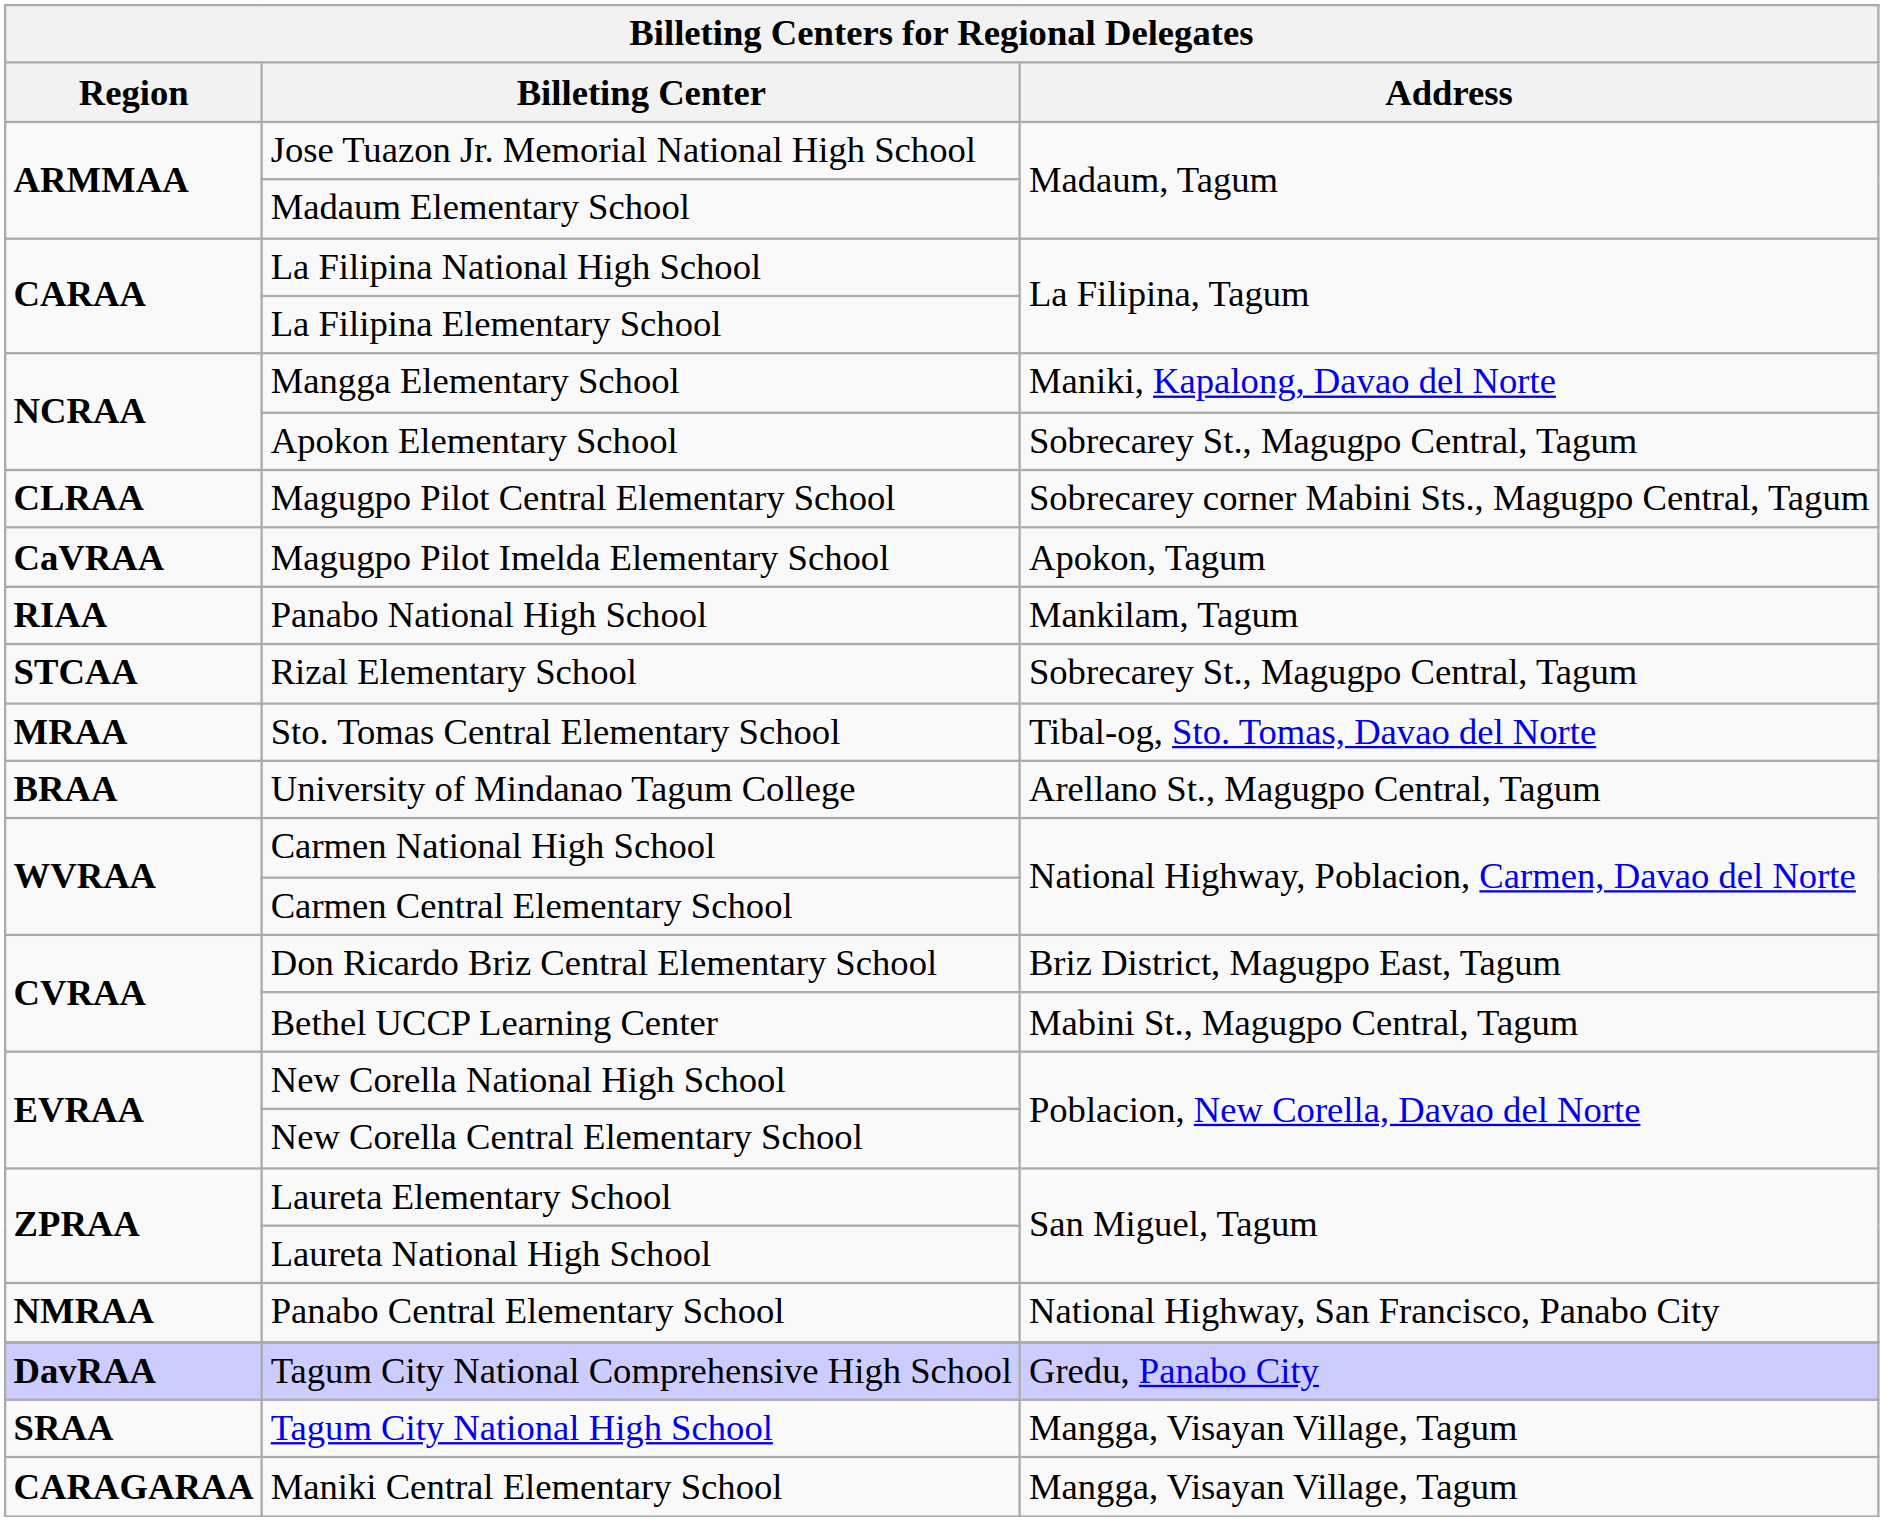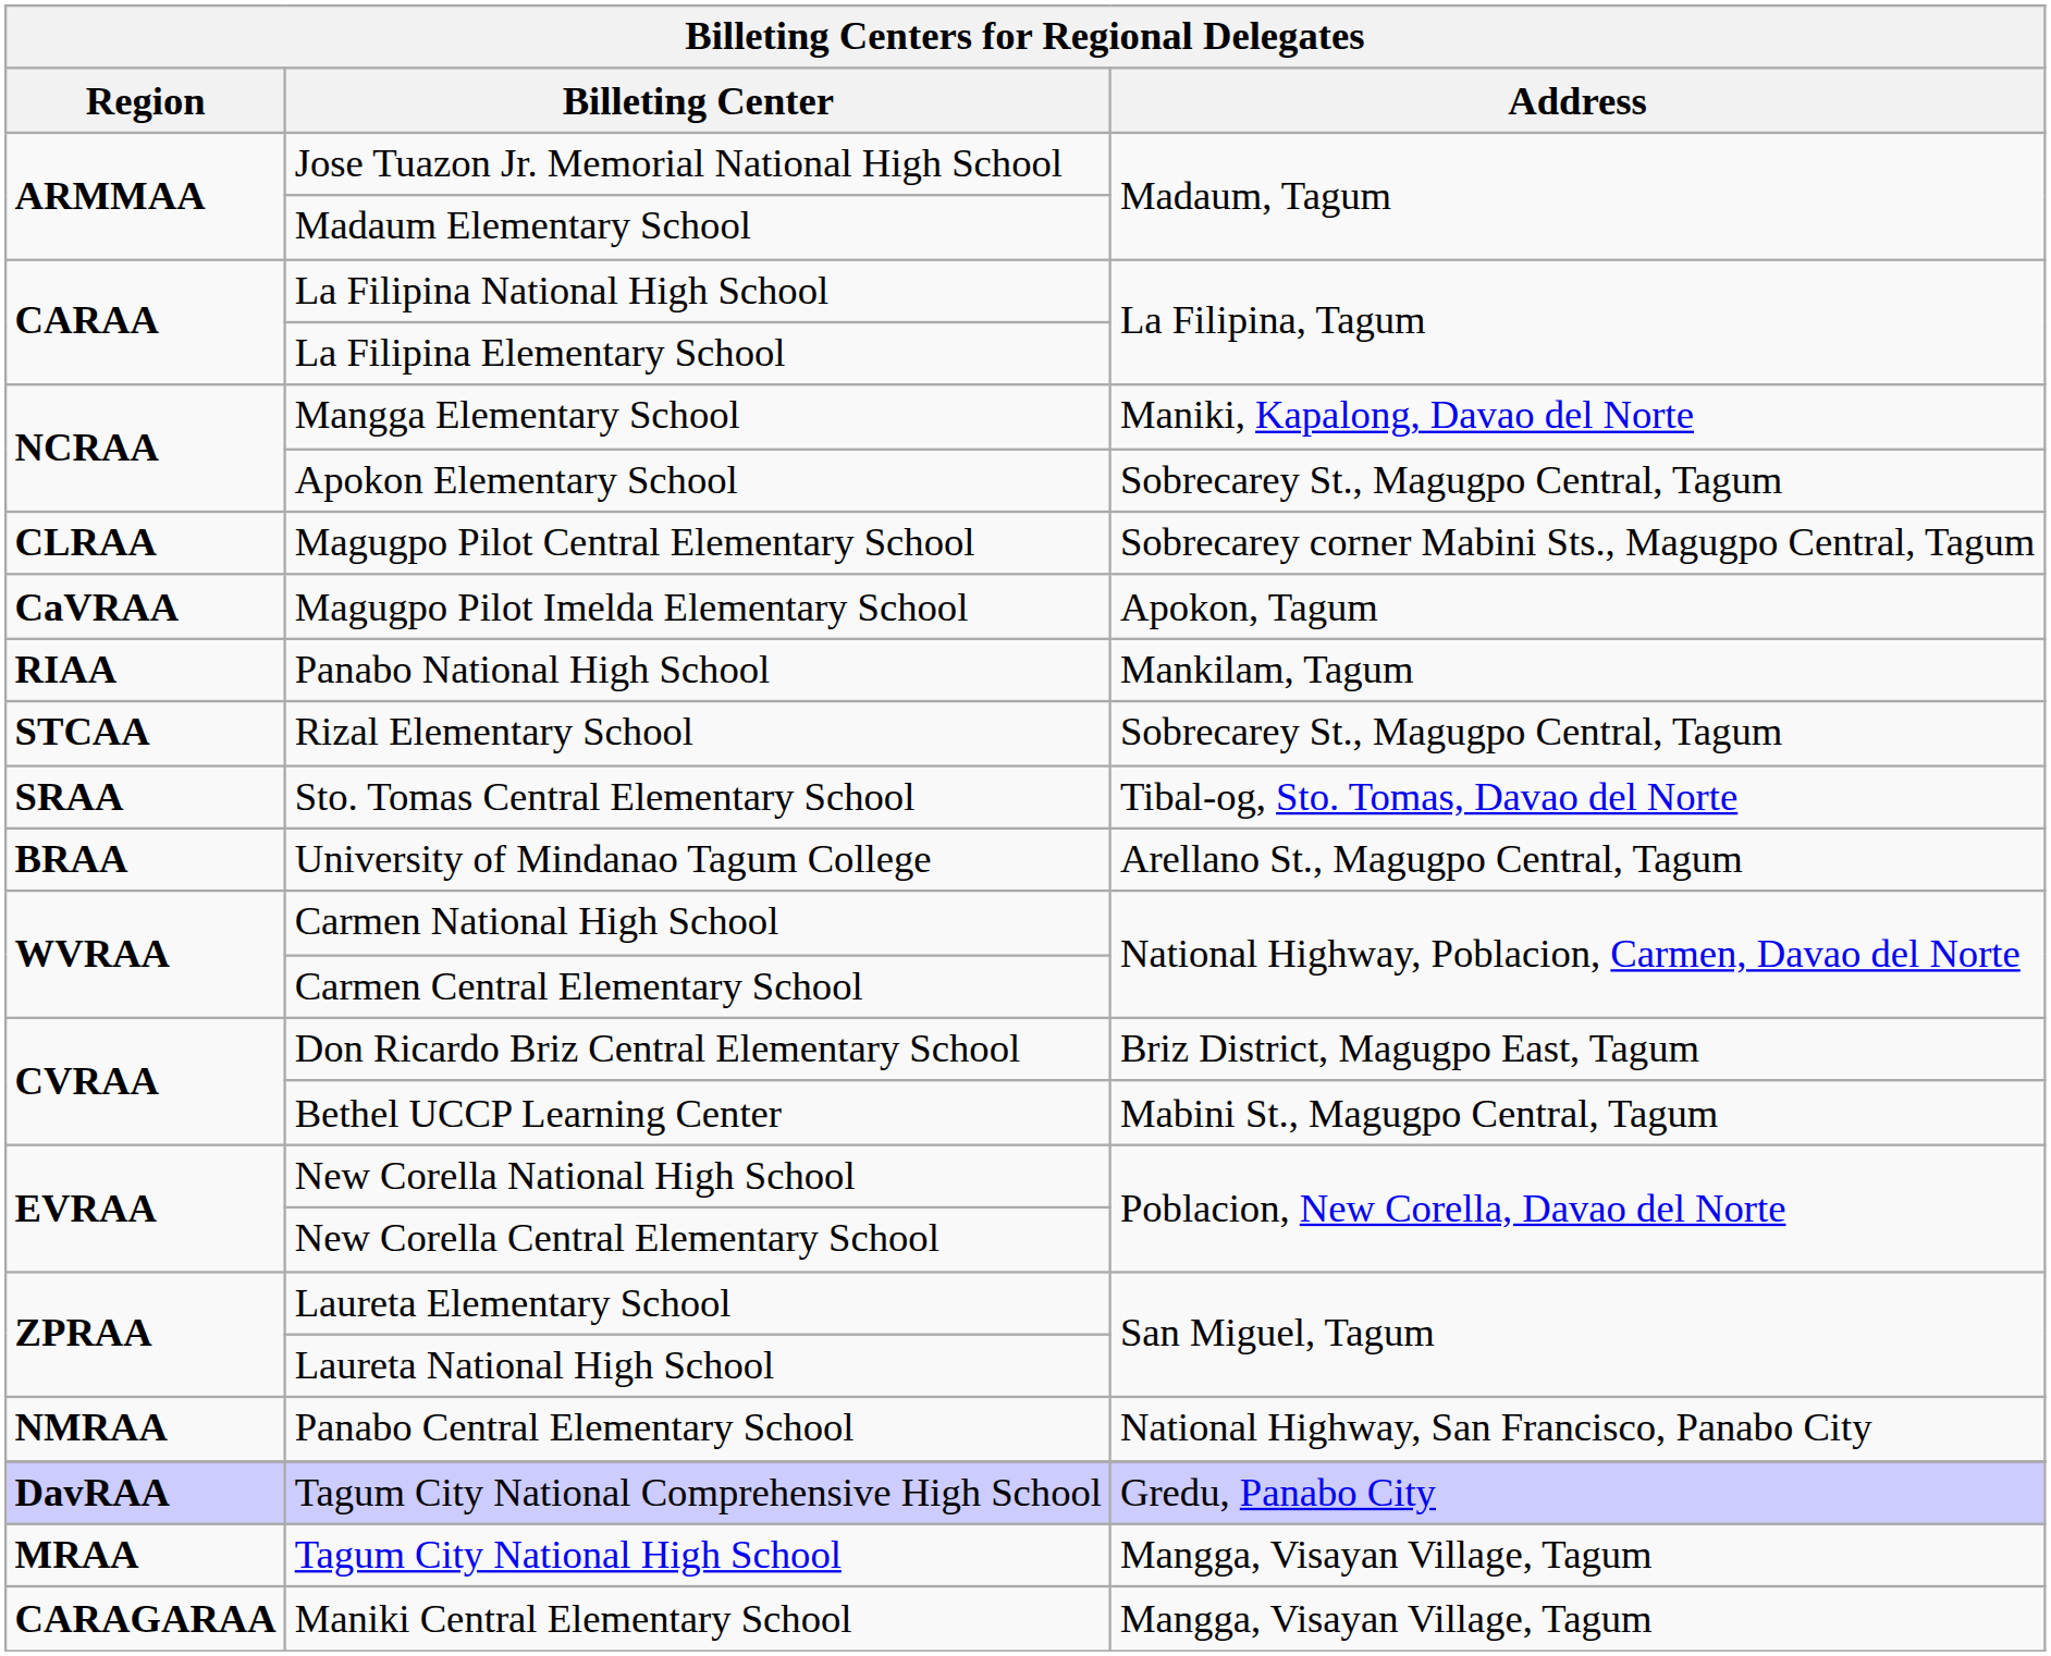 <table class="wikitable">
 <tr>
 <th colspan=4>Billeting Centers for Regional Delegates</th>
 </tr>
 <tr>
 <th>Region</th>
 <th>Billeting Center</th>
 <th>Address</th>
 </tr>
 <tr>
 <td rowspan=2> <strong>ARMMAA</strong></td>
 <td>Jose Tuazon Jr. Memorial National High School</td>
 <td rowspan=2>Madaum, Tagum</td>
 </tr>
 <tr>
 <td>Madaum Elementary School</td>
 </tr>
 <tr>
 <td rowspan=2> <strong>CARAA</strong></td>
 <td>La Filipina National High School</td>
 <td rowspan=2>La Filipina, Tagum</td>
 </tr>
 <tr>
 <td>La Filipina Elementary School</td>
 </tr>
 <tr>
 <td rowspan=2> <strong>NCRAA</strong></td>
 <td>Mangga Elementary School</td>
 <td>Maniki, <a href='#'>Kapalong, Davao del Norte</a></td>
 </tr>
 <tr>
 <td>Apokon Elementary School</td>
 <td>Sobrecarey St., Magugpo Central, Tagum</td>
 </tr>
 <tr>
 <td> <strong>CLRAA</strong></td>
 <td>Magugpo Pilot Central Elementary School</td>
 <td>Sobrecarey corner Mabini Sts., Magugpo Central, Tagum</td>
 </tr>
 <tr>
 <td> <strong>CaVRAA</strong></td>
 <td>Magugpo Pilot Imelda Elementary School</td>
 <td>Apokon, Tagum</td>
 </tr>
 <tr>
 <td> <strong>RIAA</strong></td>
 <td>Panabo National High School</td>
 <td>Mankilam, Tagum</td>
 </tr>
 <tr>
 <td> <strong>STCAA</strong></td>
 <td>Rizal Elementary School</td>
 <td>Sobrecarey St., Magugpo Central, Tagum</td>
 </tr>
 <tr>
-<td> <strong>MRAA</strong></td>
+<td> <strong>SRAA</strong></td>
 <td>Sto. Tomas Central Elementary School</td>
 <td>Tibal-og, <a href='#'>Sto. Tomas, Davao del Norte</a></td>
 </tr>
 <tr>
 <td> <strong>BRAA</strong></td>
 <td>University of Mindanao Tagum College</td>
 <td>Arellano St., Magugpo Central, Tagum</td>
 </tr>
 <tr>
 <td rowspan=2> <strong>WVRAA</strong></td>
 <td>Carmen National High School</td>
 <td rowspan=2>National Highway, Poblacion, <a href='#'>Carmen, Davao del Norte</a></td>
 </tr>
 <tr>
 <td>Carmen Central Elementary School</td>
 </tr>
 <tr>
 <td rowspan=2> <strong>CVRAA</strong></td>
 <td>Don Ricardo Briz Central Elementary School</td>
 <td>Briz District, Magugpo East, Tagum</td>
 </tr>
 <tr>
 <td>Bethel UCCP Learning Center</td>
 <td>Mabini St., Magugpo Central, Tagum</td>
 </tr>
 <tr>
 <td rowspan=2> <strong>EVRAA</strong></td>
 <td>New Corella National High School</td>
 <td rowspan=2>Poblacion, <a href='#'>New Corella, Davao del Norte</a></td>
 </tr>
 <tr>
 <td>New Corella Central Elementary School</td>
 </tr>
 <tr>
 <td rowspan=2> <strong>ZPRAA</strong></td>
 <td>Laureta Elementary School</td>
 <td rowspan=2>San Miguel, Tagum</td>
 </tr>
 <tr>
 <td>Laureta National High School</td>
 </tr>
 <tr>
 <td> <strong>NMRAA</strong></td>
 <td>Panabo Central Elementary School</td>
 <td>National Highway, San Francisco, Panabo City</td>
 </tr>
 <tr>
 </tr>
 <tr bgcolor=ccccff>
 <td> <strong>DavRAA</strong></td>
 <td>Tagum City National Comprehensive High School</td>
 <td>Gredu, <a href='#'>Panabo City</a></td>
 </tr>
 <tr>
-<td> <strong>SRAA</strong></td>
+<td> <strong>MRAA</strong></td>
 <td><a href='#'>Tagum City National High School</a></td>
 <td>Mangga, Visayan Village, Tagum</td>
 </tr>
 <tr>
 <td> <strong>CARAGARAA</strong></td>
 <td>Maniki Central Elementary School</td>
 <td>Mangga, Visayan Village, Tagum</td>
 </tr>
 </table>
